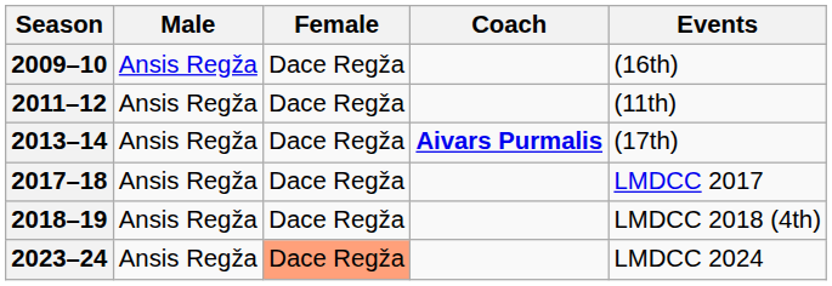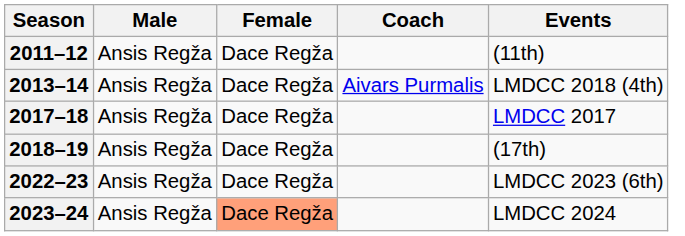 <table class="wikitable">
 <tr>
 <th scope="col">Season</th>
 <th scope="col">Male</th>
 <th scope="col">Female</th>
 <th scope="col">Coach</th>
 <th scope="col">Events</th>
-</tr>
-<tr>
-<th scope="row">2009–10</th>
-<td><a href='#'>Ansis Regža</a></td>
-<td>Dace Regža</td>
-<td></td>
-<td> (16th)</td>
 </tr>
 <tr>
 <th scope="row">2011–12</th>
 <td>Ansis Regža</td>
 <td>Dace Regža</td>
 <td></td>
 <td> (11th)</td>
 </tr>
 <tr>
 <th scope="row">2013–14</th>
 <td>Ansis Regža</td>
 <td>Dace Regža</td>
-<td><strong><a href='#'>Aivars Purmalis</a></strong></td>
-<td> (17th)</td>
+<td><a href='#'>Aivars Purmalis</a></td>
+<td>LMDCC 2018 (4th)</td>
 </tr>
 <tr>
 <th scope="row">2017–18</th>
 <td>Ansis Regža</td>
 <td>Dace Regža</td>
 <td></td>
 <td><a href='#'>LMDCC</a> 2017 </td>
 </tr>
 <tr>
 <th scope="row">2018–19</th>
 <td>Ansis Regža</td>
 <td>Dace Regža</td>
 <td></td>
-<td>LMDCC 2018 (4th)</td>
+<td> (17th)</td>
+</tr>
+<tr>
+<th scope="row">2022–23</th>
+<td>Ansis Regža</td>
+<td>Dace Regža</td>
+<td></td>
+<td>LMDCC 2023 (6th)</td>
 </tr>
 <tr>
 <th scope="row">2023–24</th>
 <td>Ansis Regža</td>
 <td style="background: lightsalmon;">Dace Regža</td>
 <td></td>
 <td>LMDCC 2024 </td>
 </tr>
 </table>
